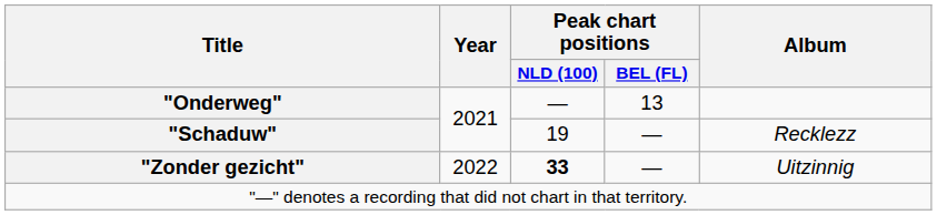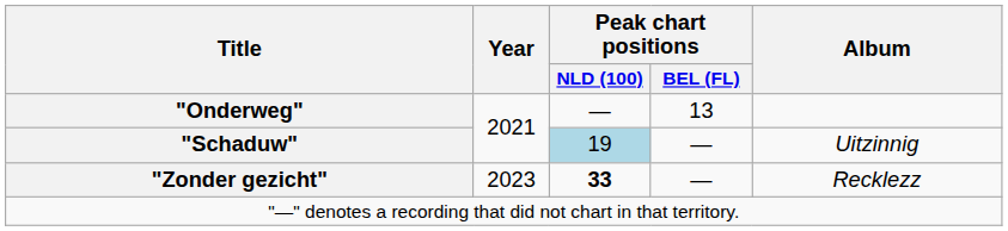 <table class="wikitable plainrowheaders" style="text-align:center;">
 <tr>
 <th rowspan="2" scope="col" style="width:21em;">Title</th>
 <th rowspan="2" scope="col" style="width:3em;">Year</th>
 <th colspan="2" scope="col">Peak chart positions</th>
 <th rowspan="2" scope="col" style="width:11em;">Album</th>
 </tr>
 <tr>
 <th scope="col" style="width:5em;font-size:85%;"><a href='#'>NLD (100)</a><br></th>
 <th scope="col" style="width:5em;font-size:85%;"><a href='#'>BEL (FL)</a><br></th>
 </tr>
 <tr>
 <th scope="row">"Onderweg" </th>
 <td rowspan="2">2021</td>
 <td>—</td>
 <td>13</td>
 <td></td>
 </tr>
 <tr>
 <th scope="row">"Schaduw" </th>
-<td>19</td>
+<td style="background: lightblue;">19</td>
 <td>—</td>
-<td><em>Recklezz</em></td>
+<td><em>Uitzinnig</em></td>
 </tr>
 <tr>
 <th scope="row">"Zonder gezicht" </th>
-<td>2022</td>
+<td>2023</td>
 <td><strong>33</strong></td>
 <td>—</td>
-<td><em>Uitzinnig</em></td>
+<td><em>Recklezz</em></td>
 </tr>
 <tr>
 <td colspan="5" style="font-size:85%">"—" denotes a recording that did not chart in that territory.</td>
 </tr>
 </table>
